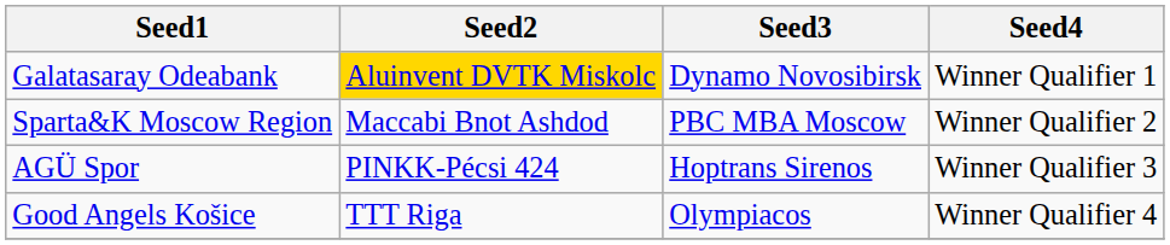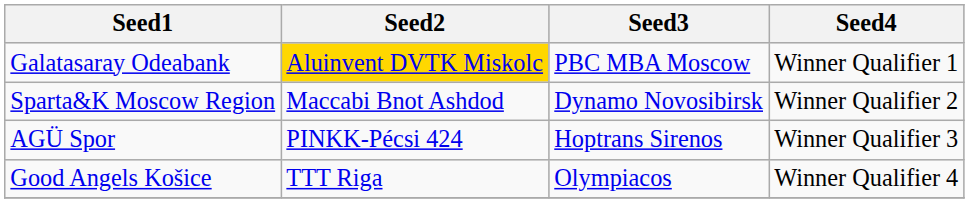 <table class="wikitable">
 <tr>
 <th>Seed1</th>
 <th>Seed2</th>
 <th>Seed3</th>
 <th>Seed4</th>
 </tr>
 <tr>
 <td> <a href='#'>Galatasaray Odeabank</a></td>
 <td style="background: gold;"> <a href='#'>Aluinvent DVTK Miskolc</a></td>
-<td> <a href='#'>Dynamo Novosibirsk</a></td>
+<td> <a href='#'>PBC MBA Moscow</a></td>
 <td>Winner Qualifier 1</td>
 </tr>
 <tr>
 <td> <a href='#'>Sparta&K Moscow Region</a></td>
 <td> <a href='#'>Maccabi Bnot Ashdod</a></td>
-<td> <a href='#'>PBC MBA Moscow</a></td>
+<td> <a href='#'>Dynamo Novosibirsk</a></td>
 <td>Winner Qualifier 2</td>
 </tr>
 <tr>
 <td> <a href='#'>AGÜ Spor</a></td>
 <td> <a href='#'>PINKK-Pécsi 424</a></td>
 <td> <a href='#'>Hoptrans Sirenos</a></td>
 <td>Winner Qualifier 3</td>
 </tr>
 <tr>
 <td> <a href='#'>Good Angels Košice</a></td>
 <td> <a href='#'>TTT Riga</a></td>
 <td> <a href='#'>Olympiacos</a></td>
 <td>Winner Qualifier 4</td>
 </tr>
 <tr>
 </tr>
 </table>
